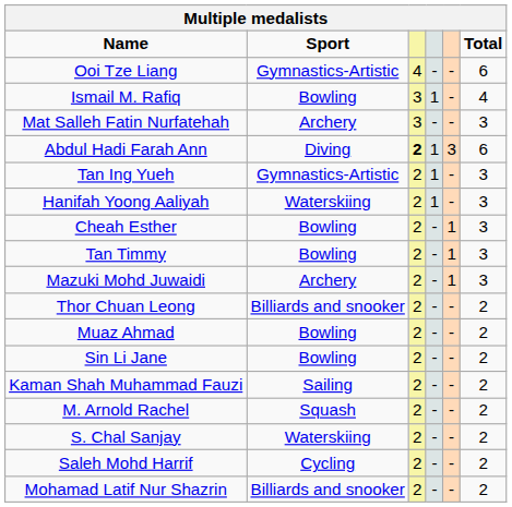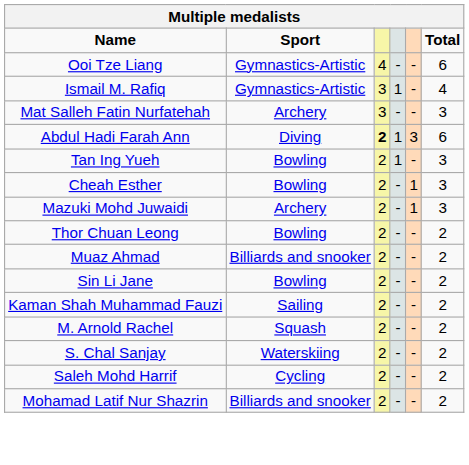 <table class="wikitable" style="font-size:85%">
 <tr style="background:#efefef;">
 <th colspan=6>Multiple medalists</th>
 </tr>
 <tr align=center>
 <td><strong>Name</strong></td>
 <td><strong>Sport</strong></td>
 <td bgcolor=#f7f6a8></td>
 <td bgcolor=#dce5e5></td>
 <td bgcolor=#ffdab9></td>
 <td><strong>Total</strong></td>
 </tr>
 <tr align=center>
 <td><a href='#'>Ooi Tze Liang</a></td>
 <td><a href='#'>Gymnastics-Artistic</a></td>
 <td style="background:#f7f6a8;">4</td>
 <td style="background:#dce5e5;">-</td>
 <td style="background:#ffdab9;">-</td>
 <td>6</td>
 </tr>
 <tr align=center>
 <td><a href='#'>Ismail M. Rafiq</a></td>
-<td><a href='#'>Bowling</a></td>
+<td><a href='#'>Gymnastics-Artistic</a></td>
 <td style="background:#f7f6a8;">3</td>
 <td style="background:#dce5e5;">1</td>
 <td style="background:#ffdab9;">-</td>
 <td>4</td>
 </tr>
 <tr align=center>
 <td><a href='#'>Mat Salleh Fatin Nurfatehah</a></td>
 <td><a href='#'>Archery</a></td>
 <td style="background:#f7f6a8;">3</td>
 <td style="background:#dce5e5;">-</td>
 <td style="background:#ffdab9;">-</td>
 <td>3</td>
 </tr>
 <tr align=center>
 <td><a href='#'>Abdul Hadi Farah Ann</a></td>
 <td><a href='#'>Diving</a></td>
 <td style="background:#f7f6a8;"><strong>2</strong></td>
 <td style="background:#dce5e5;">1</td>
 <td style="background:#ffdab9;">3</td>
 <td>6</td>
 </tr>
 <tr align=center>
 <td><a href='#'>Tan Ing Yueh</a></td>
-<td><a href='#'>Gymnastics-Artistic</a></td>
-<td style="background:#f7f6a8;">2</td>
-<td style="background:#dce5e5;">1</td>
-<td style="background:#ffdab9;">-</td>
-<td>3</td>
-</tr>
-<tr align=center>
-<td><a href='#'>Hanifah Yoong Aaliyah</a></td>
-<td><a href='#'>Waterskiing</a></td>
+<td><a href='#'>Bowling</a></td>
 <td style="background:#f7f6a8;">2</td>
 <td style="background:#dce5e5;">1</td>
 <td style="background:#ffdab9;">-</td>
 <td>3</td>
 </tr>
 <tr align=center>
 <td><a href='#'>Cheah Esther</a></td>
-<td><a href='#'>Bowling</a></td>
-<td style="background:#f7f6a8;">2</td>
-<td style="background:#dce5e5;">-</td>
-<td style="background:#ffdab9;">1</td>
-<td>3</td>
-</tr>
-<tr align=center>
-<td><a href='#'>Tan Timmy</a></td>
 <td><a href='#'>Bowling</a></td>
 <td style="background:#f7f6a8;">2</td>
 <td style="background:#dce5e5;">-</td>
 <td style="background:#ffdab9;">1</td>
 <td>3</td>
 </tr>
 <tr align=center>
 <td><a href='#'>Mazuki Mohd Juwaidi</a></td>
 <td><a href='#'>Archery</a></td>
 <td style="background:#f7f6a8;">2</td>
 <td style="background:#dce5e5;">-</td>
 <td style="background:#ffdab9;">1</td>
 <td>3</td>
 </tr>
 <tr align=center>
 <td><a href='#'>Thor Chuan Leong</a></td>
-<td><a href='#'>Billiards and snooker</a></td>
+<td><a href='#'>Bowling</a></td>
 <td style="background:#f7f6a8;">2</td>
 <td style="background:#dce5e5;">-</td>
 <td style="background:#ffdab9;">-</td>
 <td>2</td>
 </tr>
 <tr align=center>
 <td><a href='#'>Muaz Ahmad</a></td>
-<td><a href='#'>Bowling</a></td>
+<td><a href='#'>Billiards and snooker</a></td>
 <td style="background:#f7f6a8;">2</td>
 <td style="background:#dce5e5;">-</td>
 <td style="background:#ffdab9;">-</td>
 <td>2</td>
 </tr>
 <tr align=center>
 <td><a href='#'>Sin Li Jane</a></td>
 <td><a href='#'>Bowling</a></td>
 <td style="background:#f7f6a8;">2</td>
 <td style="background:#dce5e5;">-</td>
 <td style="background:#ffdab9;">-</td>
 <td>2</td>
 </tr>
 <tr align=center>
 <td><a href='#'>Kaman Shah Muhammad Fauzi</a></td>
 <td><a href='#'>Sailing</a></td>
 <td style="background:#f7f6a8;">2</td>
 <td style="background:#dce5e5;">-</td>
 <td style="background:#ffdab9;">-</td>
 <td>2</td>
 </tr>
 <tr align=center>
 <td><a href='#'>M. Arnold Rachel</a></td>
 <td><a href='#'>Squash</a></td>
 <td style="background:#f7f6a8;">2</td>
 <td style="background:#dce5e5;">-</td>
 <td style="background:#ffdab9;">-</td>
 <td>2</td>
 </tr>
 <tr align=center>
 <td><a href='#'>S. Chal Sanjay</a></td>
 <td><a href='#'>Waterskiing</a></td>
 <td style="background:#f7f6a8;">2</td>
 <td style="background:#dce5e5;">-</td>
 <td style="background:#ffdab9;">-</td>
 <td>2</td>
 </tr>
 <tr align=center>
 <td><a href='#'>Saleh Mohd Harrif</a></td>
 <td><a href='#'>Cycling</a></td>
 <td style="background:#f7f6a8;">2</td>
 <td style="background:#dce5e5;">-</td>
 <td style="background:#ffdab9;">-</td>
 <td>2</td>
 </tr>
 <tr align=center>
 <td><a href='#'>Mohamad Latif Nur Shazrin</a></td>
 <td><a href='#'>Billiards and snooker</a></td>
 <td style="background:#f7f6a8;">2</td>
 <td style="background:#dce5e5;">-</td>
 <td style="background:#ffdab9;">-</td>
 <td>2</td>
 </tr>
 </table>
